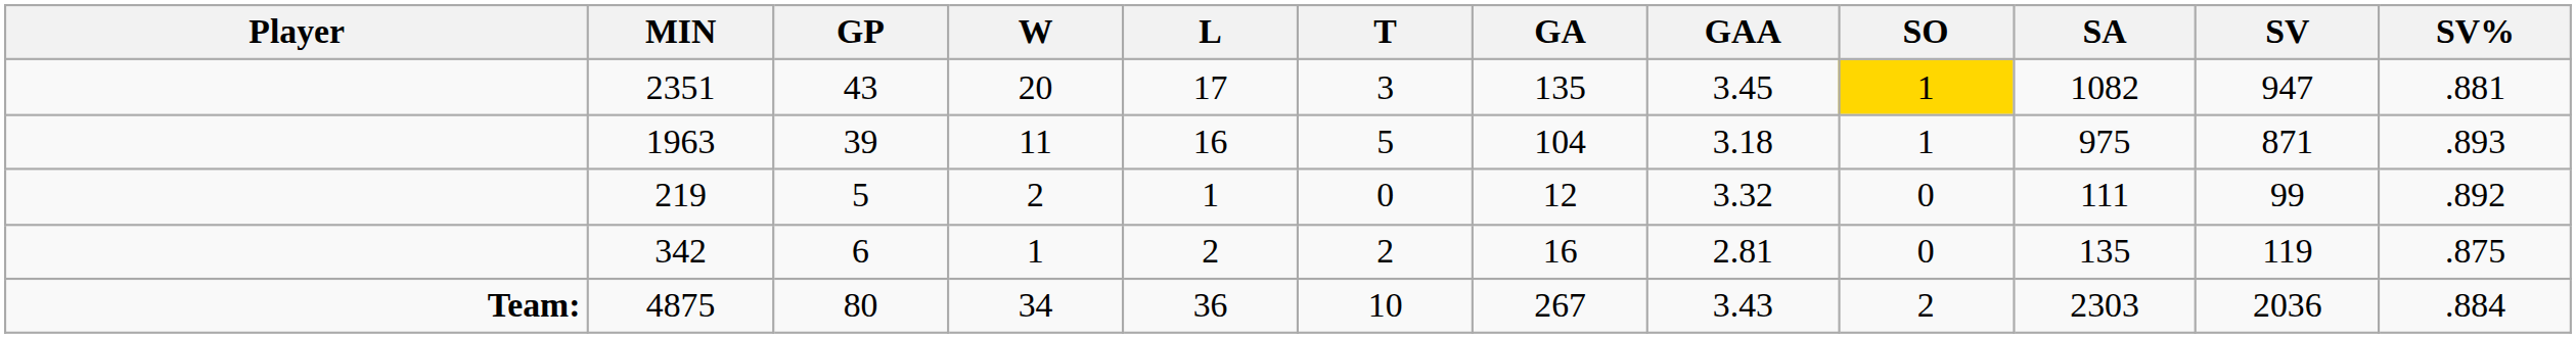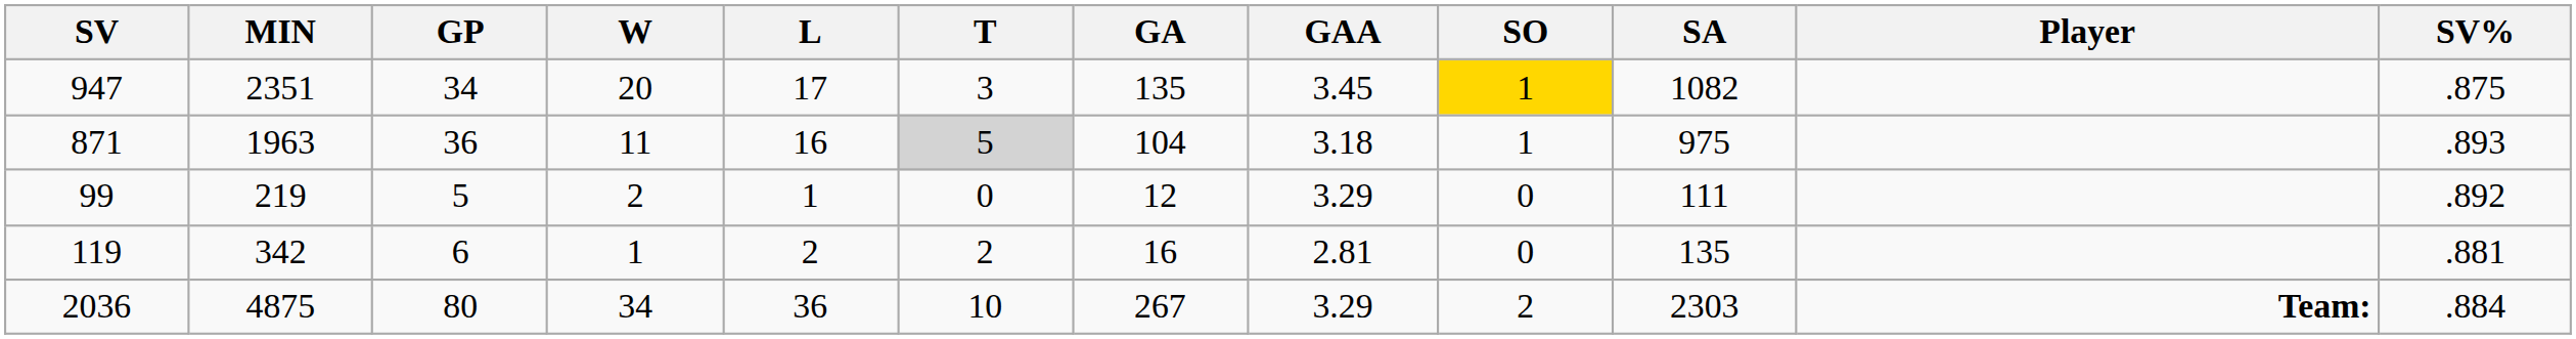 <table class="wikitable sortable" width="60%">
 <tr>
-<th bgcolor="#DDDDFF" width="10%">Player</th>
+<th width="3%" bgcolor="#DDDDFF" title="Shots saved">SV</th>
 <th width="3%" bgcolor="#DDDDFF" title="Minutes played">MIN</th>
 <th width="3%" bgcolor="#DDDDFF" title="Games played in">GP</th>
 <th width="3%" bgcolor="#DDDDFF" title="Wins">W</th>
 <th width="3%" bgcolor="#DDDDFF"title="Losses">L</th>
 <th width="3%" bgcolor="#DDDDFF" title="Ties">T</th>
 <th width="3%" bgcolor="#DDDDFF" title="Goals against">GA</th>
 <th width="3%" bgcolor="#DDDDFF" title="Goals against average">GAA</th>
 <th width="3%" bgcolor="#DDDDFF"title="Shut-outs">SO</th>
 <th width="3%" bgcolor="#DDDDFF" title="Shots against">SA</th>
-<th width="3%" bgcolor="#DDDDFF" title="Shots saved">SV</th>
+<th bgcolor="#DDDDFF" width="10%">Player</th>
 <th width="3%" bgcolor="#DDDDFF" title="Save percentage">SV%</th>
 </tr>
 <tr align="center">
-<td align="right"></td>
+<td>947</td>
 <td>2351</td>
-<td>43</td>
+<td>34</td>
 <td>20</td>
 <td>17</td>
 <td>3</td>
 <td>135</td>
 <td>3.45</td>
 <td style="background: gold;">1</td>
 <td>1082</td>
-<td>947</td>
-<td>.881</td>
+<td align="right"></td>
+<td>.875</td>
 </tr>
 <tr align="center">
-<td align="right"></td>
+<td>871</td>
 <td>1963</td>
-<td>39</td>
+<td>36</td>
 <td>11</td>
 <td>16</td>
-<td>5</td>
+<td style="background: lightgrey;">5</td>
 <td>104</td>
 <td>3.18</td>
 <td>1</td>
 <td>975</td>
-<td>871</td>
+<td align="right"></td>
 <td>.893</td>
 </tr>
 <tr align="center">
-<td align="right"></td>
+<td>99</td>
 <td>219</td>
 <td>5</td>
 <td>2</td>
 <td>1</td>
 <td>0</td>
 <td>12</td>
-<td>3.32</td>
+<td>3.29</td>
 <td>0</td>
 <td>111</td>
-<td>99</td>
+<td align="right"></td>
 <td>.892</td>
 </tr>
 <tr align="center">
-<td align="right"></td>
+<td>119</td>
 <td>342</td>
 <td>6</td>
 <td>1</td>
 <td>2</td>
 <td>2</td>
 <td>16</td>
 <td>2.81</td>
 <td>0</td>
 <td>135</td>
-<td>119</td>
-<td>.875</td>
+<td align="right"></td>
+<td>.881</td>
 </tr>
 <tr align="center">
-<td align="right"><strong>Team:</strong></td>
+<td>2036</td>
 <td>4875</td>
 <td>80</td>
 <td>34</td>
 <td>36</td>
 <td>10</td>
 <td>267</td>
-<td>3.43</td>
+<td>3.29</td>
 <td>2</td>
 <td>2303</td>
-<td>2036</td>
+<td align="right"><strong>Team:</strong></td>
 <td>.884</td>
 </tr>
 </table>
